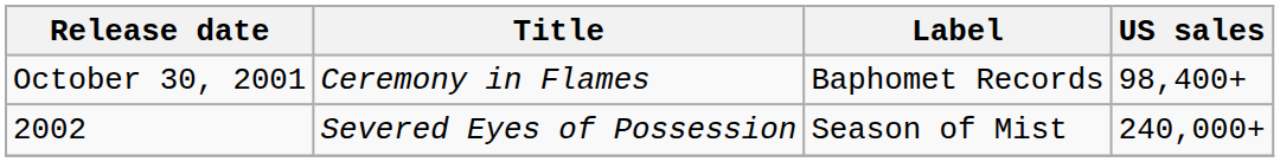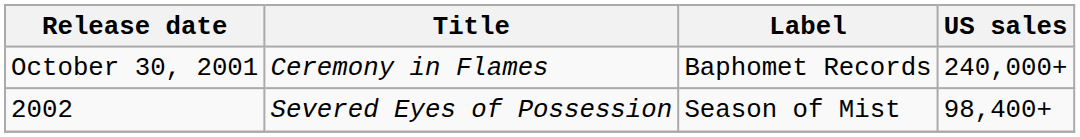 <table class="wikitable">
 <tr>
 <th>Release date</th>
 <th>Title</th>
 <th>Label</th>
 <th>US sales</th>
 </tr>
 <tr>
 <td>October 30, 2001</td>
 <td><em>Ceremony in Flames</em></td>
 <td>Baphomet Records</td>
-<td>98,400+</td>
+<td>240,000+</td>
 </tr>
 <tr>
 <td>2002</td>
 <td><em>Severed Eyes of Possession</em></td>
 <td>Season of Mist</td>
-<td>240,000+</td>
+<td>98,400+</td>
 </tr>
 <tr>
 </tr>
 </table>
